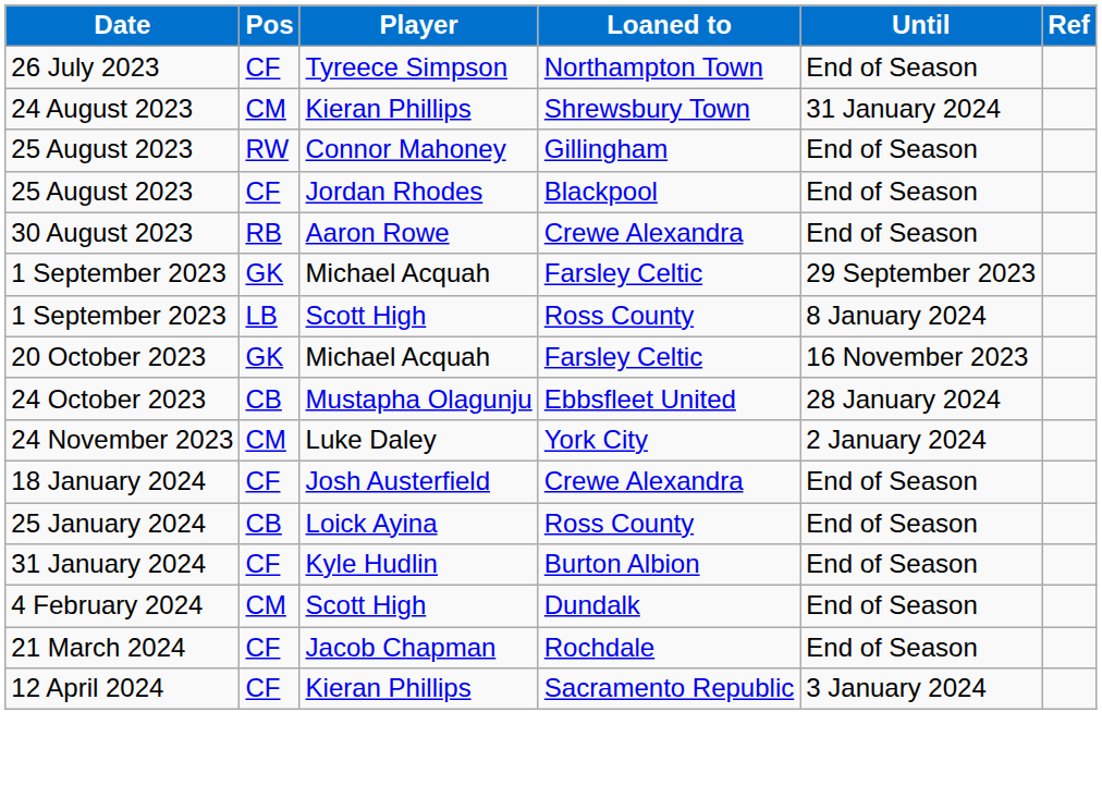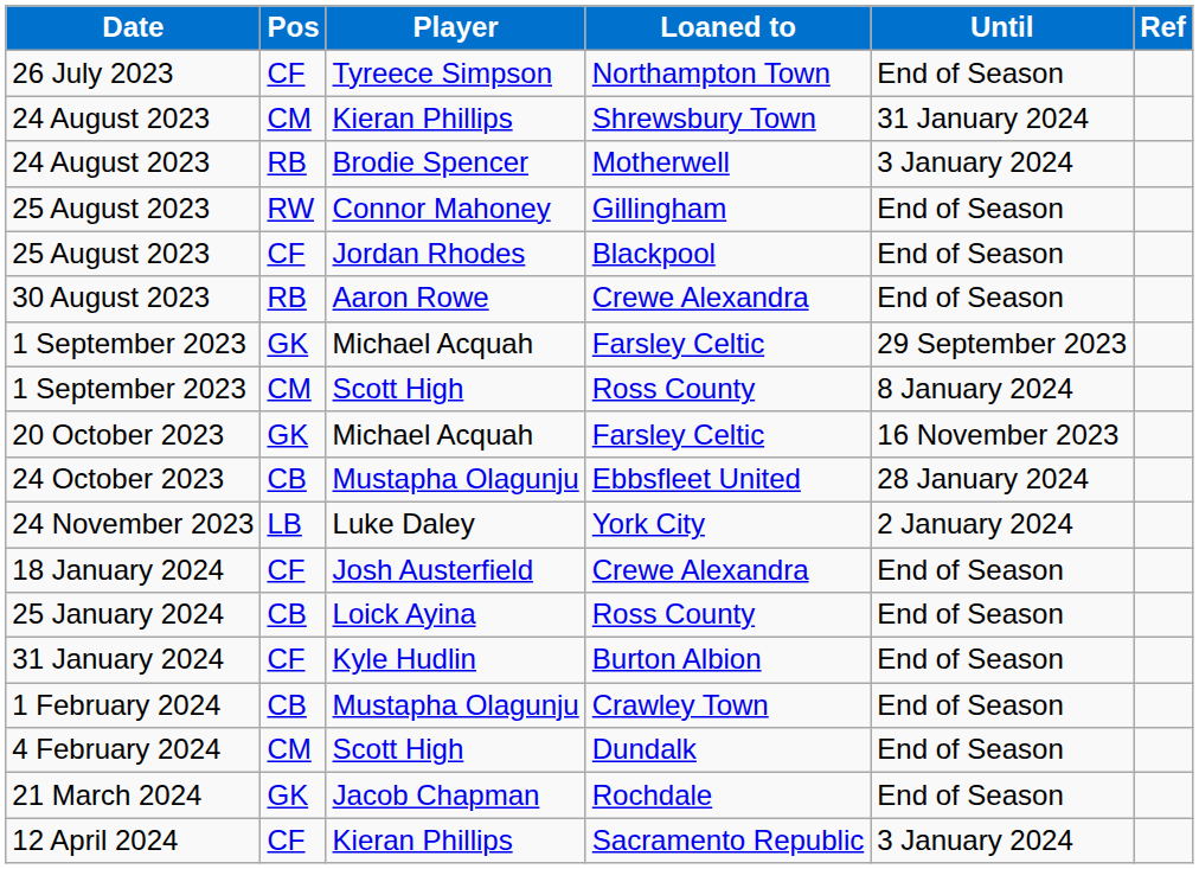 <table class="wikitable plainrowheaders sortable">
 <tr>
 <th style="background:#0072ce; color:#ffffff;">Date</th>
 <th style="background:#0072ce; color:#ffffff;">Pos</th>
 <th style="background:#0072ce; color:#ffffff;">Player</th>
 <th style="background:#0072ce; color:#ffffff;">Loaned to</th>
 <th style="background:#0072ce; color:#ffffff;">Until</th>
 <th style="background:#0072ce; color:#ffffff;">Ref</th>
 </tr>
 <tr>
 <td>26 July 2023</td>
 <td><a href='#'>CF</a></td>
 <td> <a href='#'>Tyreece Simpson</a></td>
 <td> <a href='#'>Northampton Town</a></td>
 <td>End of Season</td>
 <td></td>
 </tr>
 <tr>
 <td>24 August 2023</td>
 <td><a href='#'>CM</a></td>
 <td> <a href='#'>Kieran Phillips</a></td>
 <td> <a href='#'>Shrewsbury Town</a></td>
 <td>31 January 2024</td>
+<td></td>
+</tr>
+<tr>
+<td>24 August 2023</td>
+<td><a href='#'>RB</a></td>
+<td> <a href='#'>Brodie Spencer</a></td>
+<td> <a href='#'>Motherwell</a></td>
+<td>3 January 2024</td>
 <td></td>
 </tr>
 <tr>
 <td>25 August 2023</td>
 <td><a href='#'>RW</a></td>
 <td> <a href='#'>Connor Mahoney</a></td>
 <td> <a href='#'>Gillingham</a></td>
 <td>End of Season</td>
 <td></td>
 </tr>
 <tr>
 <td>25 August 2023</td>
 <td><a href='#'>CF</a></td>
 <td> <a href='#'>Jordan Rhodes</a></td>
 <td> <a href='#'>Blackpool</a></td>
 <td>End of Season</td>
 <td></td>
 </tr>
 <tr>
 <td>30 August 2023</td>
 <td><a href='#'>RB</a></td>
 <td> <a href='#'>Aaron Rowe</a></td>
 <td> <a href='#'>Crewe Alexandra</a></td>
 <td>End of Season</td>
 <td></td>
 </tr>
 <tr>
 <td>1 September 2023</td>
 <td><a href='#'>GK</a></td>
 <td> Michael Acquah</td>
 <td> <a href='#'>Farsley Celtic</a></td>
 <td>29 September 2023</td>
 <td></td>
 </tr>
 <tr>
 <td>1 September 2023</td>
-<td><a href='#'>LB</a></td>
+<td><a href='#'>CM</a></td>
 <td> <a href='#'>Scott High</a></td>
 <td> <a href='#'>Ross County</a></td>
 <td>8 January 2024</td>
 <td></td>
 </tr>
 <tr>
 <td>20 October 2023</td>
 <td><a href='#'>GK</a></td>
 <td> Michael Acquah</td>
 <td> <a href='#'>Farsley Celtic</a></td>
 <td>16 November 2023</td>
 <td></td>
 </tr>
 <tr>
 <td>24 October 2023</td>
 <td><a href='#'>CB</a></td>
 <td> <a href='#'>Mustapha Olagunju</a></td>
 <td> <a href='#'>Ebbsfleet United</a></td>
 <td>28 January 2024</td>
 <td></td>
 </tr>
 <tr>
 <td>24 November 2023</td>
-<td><a href='#'>CM</a></td>
+<td><a href='#'>LB</a></td>
 <td> Luke Daley</td>
 <td> <a href='#'>York City</a></td>
 <td>2 January 2024</td>
 <td></td>
 </tr>
 <tr>
 <td>18 January 2024</td>
 <td><a href='#'>CF</a></td>
 <td> <a href='#'>Josh Austerfield</a></td>
 <td> <a href='#'>Crewe Alexandra</a></td>
 <td>End of Season</td>
 <td></td>
 </tr>
 <tr>
 <td>25 January 2024</td>
 <td><a href='#'>CB</a></td>
 <td> <a href='#'>Loick Ayina</a></td>
 <td> <a href='#'>Ross County</a></td>
 <td>End of Season</td>
 <td></td>
 </tr>
 <tr>
 <td>31 January 2024</td>
 <td><a href='#'>CF</a></td>
 <td> <a href='#'>Kyle Hudlin</a></td>
 <td> <a href='#'>Burton Albion</a></td>
 <td>End of Season</td>
 <td></td>
 </tr>
 <tr>
+<td>1 February 2024</td>
+<td><a href='#'>CB</a></td>
+<td> <a href='#'>Mustapha Olagunju</a></td>
+<td> <a href='#'>Crawley Town</a></td>
+<td>End of Season</td>
+<td></td>
+</tr>
+<tr>
 <td>4 February 2024</td>
 <td><a href='#'>CM</a></td>
 <td> <a href='#'>Scott High</a></td>
 <td> <a href='#'>Dundalk</a></td>
 <td>End of Season</td>
 <td></td>
 </tr>
 <tr>
 <td>21 March 2024</td>
-<td><a href='#'>CF</a></td>
+<td><a href='#'>GK</a></td>
 <td> <a href='#'>Jacob Chapman</a></td>
 <td> <a href='#'>Rochdale</a></td>
 <td>End of Season</td>
 <td></td>
 </tr>
 <tr>
 <td>12 April 2024</td>
 <td><a href='#'>CF</a></td>
 <td> <a href='#'>Kieran Phillips</a></td>
 <td> <a href='#'>Sacramento Republic</a></td>
 <td>3 January 2024</td>
 <td></td>
 </tr>
 </table>
